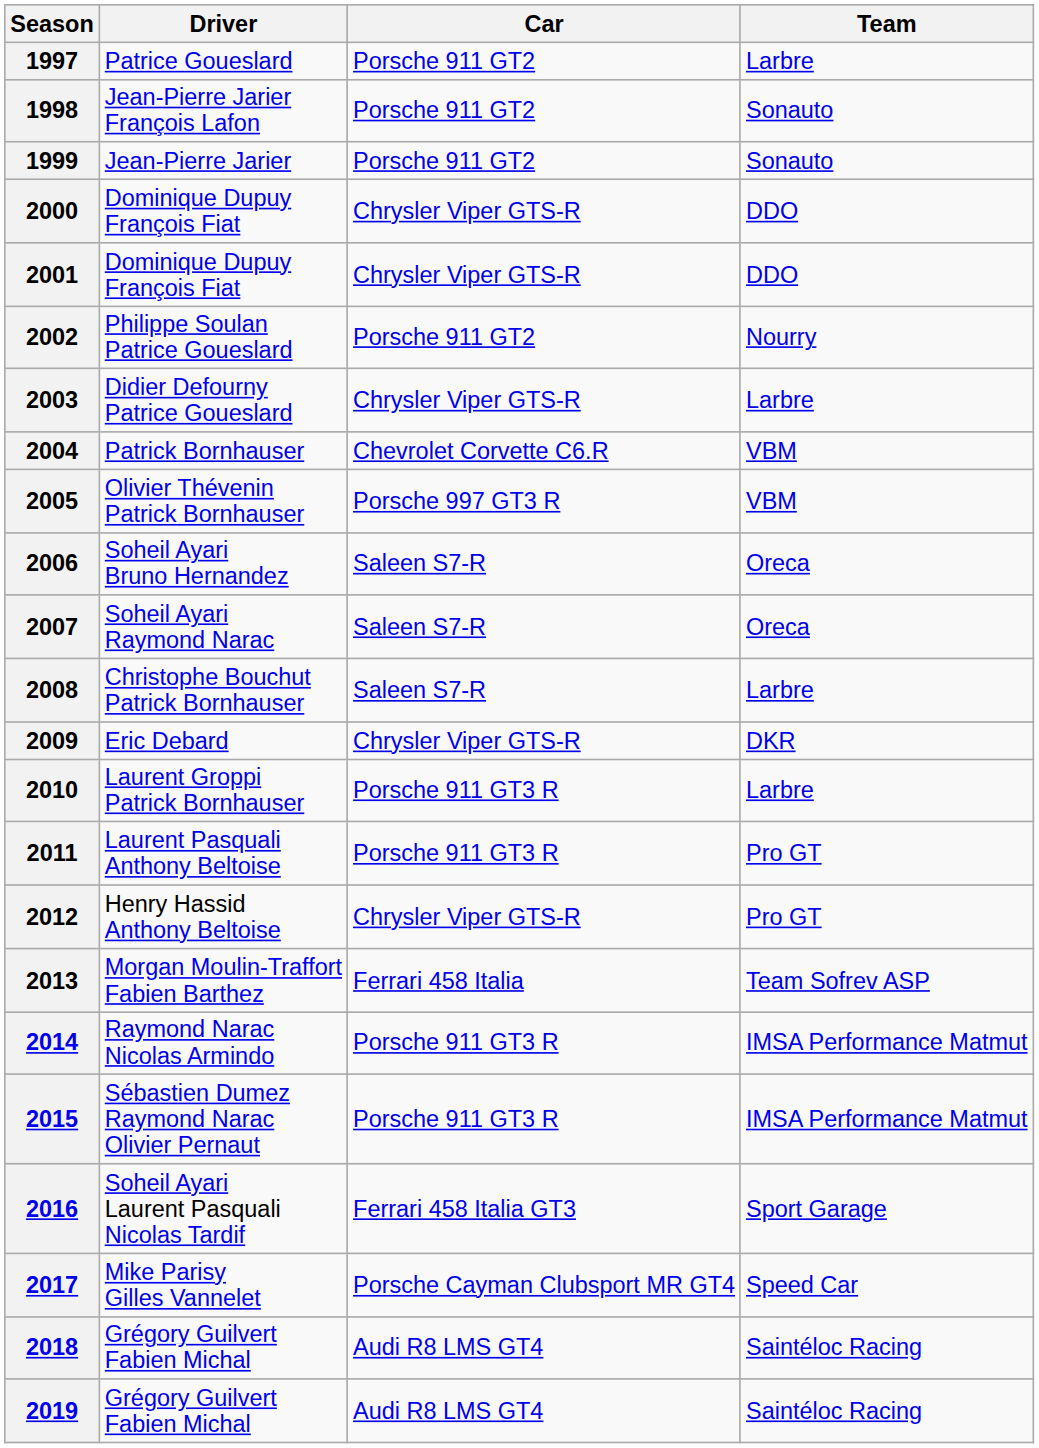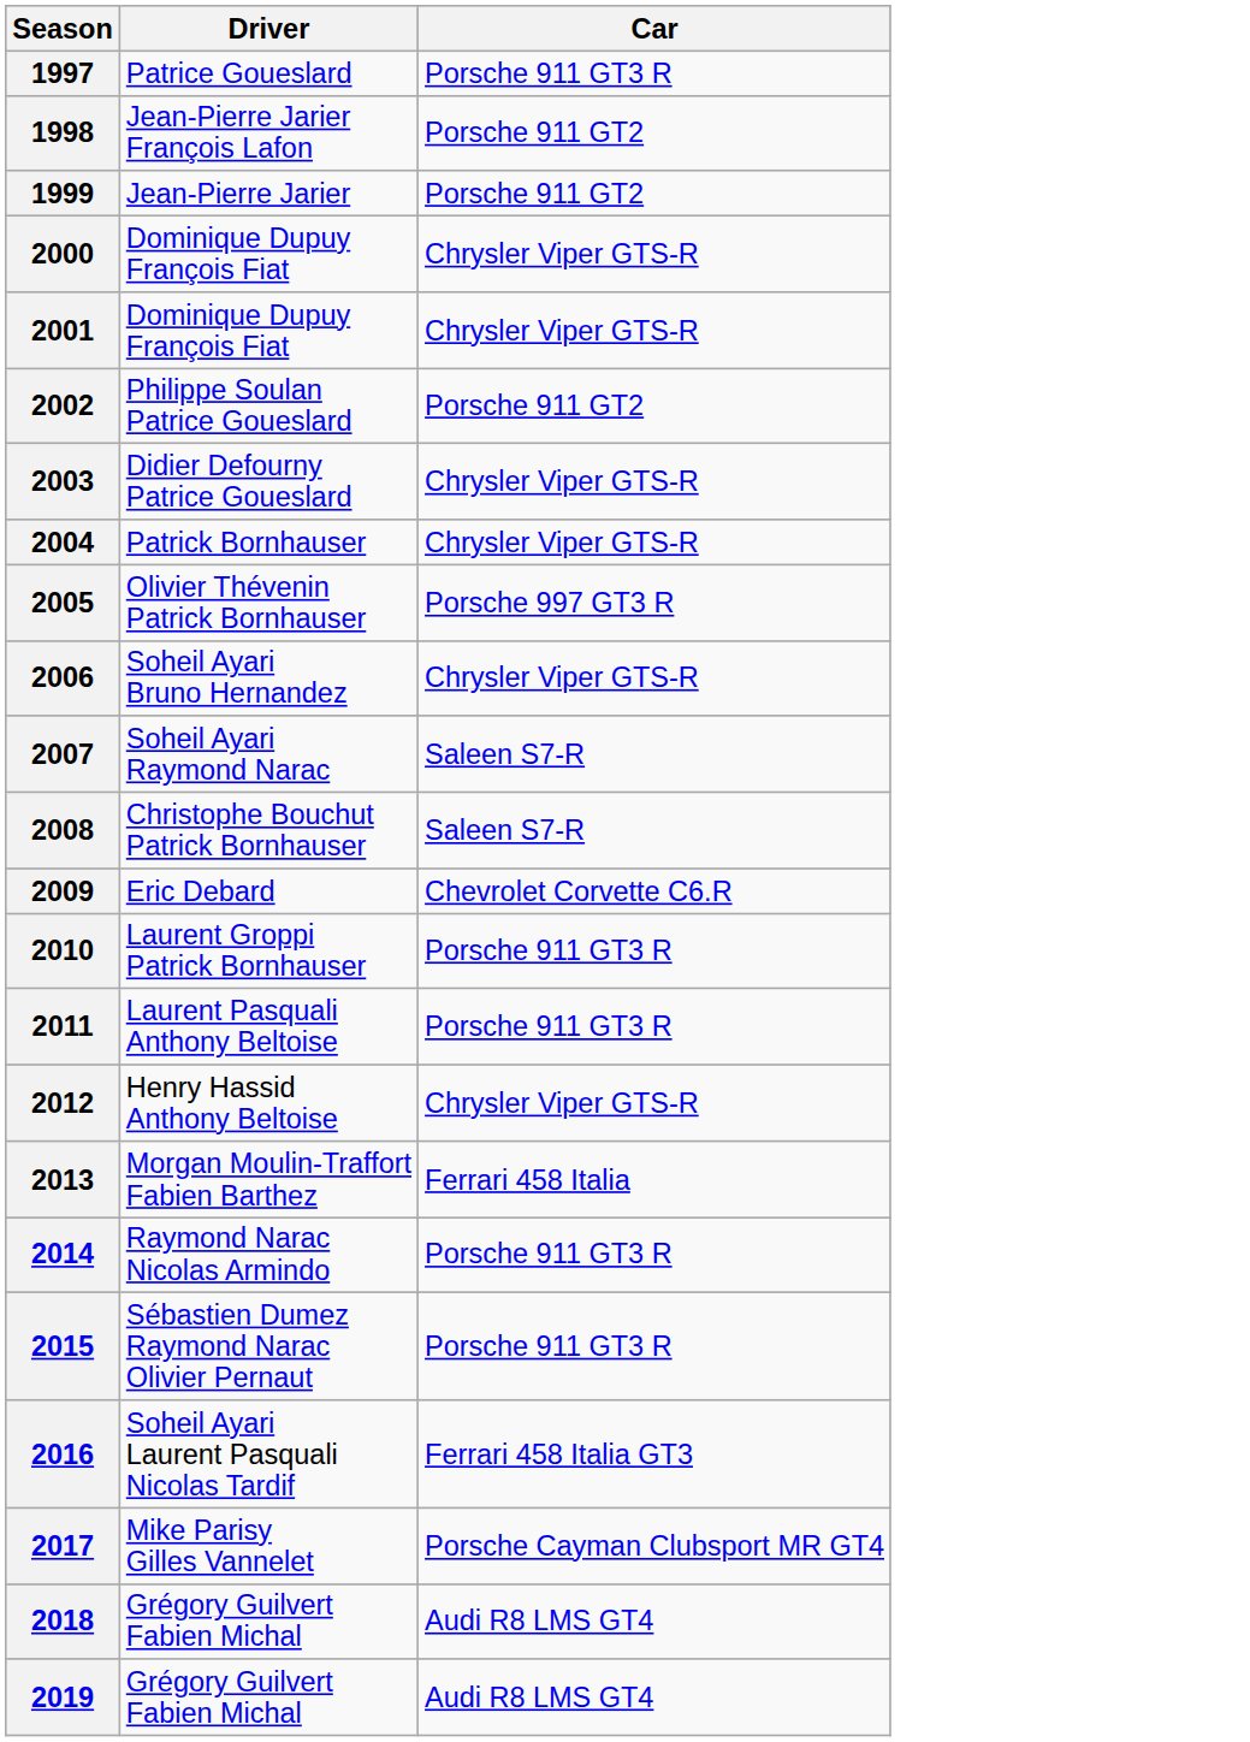 <table class="wikitable" style="font-size:90%;">
 <tr>
 <th>Season</th>
 <th>Driver</th>
 <th>Car</th>
-<th>Team</th>
 </tr>
 <tr>
 <th>1997</th>
 <td> <a href='#'>Patrice Goueslard</a></td>
-<td><a href='#'>Porsche 911 GT2</a></td>
-<td><a href='#'>Larbre</a></td>
+<td><a href='#'>Porsche 911 GT3 R</a></td>
 </tr>
 <tr>
 <th>1998</th>
 <td> <a href='#'>Jean-Pierre Jarier</a><br> <a href='#'>François Lafon</a></td>
 <td><a href='#'>Porsche 911 GT2</a></td>
-<td><a href='#'>Sonauto</a></td>
 </tr>
 <tr>
 <th>1999</th>
 <td> <a href='#'>Jean-Pierre Jarier</a></td>
 <td><a href='#'>Porsche 911 GT2</a></td>
-<td><a href='#'>Sonauto</a></td>
 </tr>
 <tr>
 <th>2000</th>
 <td> <a href='#'>Dominique Dupuy</a><br> <a href='#'>François Fiat</a></td>
 <td><a href='#'>Chrysler Viper GTS-R</a></td>
-<td><a href='#'>DDO</a></td>
 </tr>
 <tr>
 <th>2001</th>
 <td> <a href='#'>Dominique Dupuy</a><br> <a href='#'>François Fiat</a></td>
 <td><a href='#'>Chrysler Viper GTS-R</a></td>
-<td><a href='#'>DDO</a></td>
 </tr>
 <tr>
 <th>2002</th>
 <td> <a href='#'>Philippe Soulan</a><br> <a href='#'>Patrice Goueslard</a></td>
 <td><a href='#'>Porsche 911 GT2</a></td>
-<td><a href='#'>Nourry</a></td>
 </tr>
 <tr>
 <th>2003</th>
 <td> <a href='#'>Didier Defourny</a><br> <a href='#'>Patrice Goueslard</a></td>
 <td><a href='#'>Chrysler Viper GTS-R</a></td>
-<td><a href='#'>Larbre</a></td>
 </tr>
 <tr>
 <th>2004</th>
 <td> <a href='#'>Patrick Bornhauser</a></td>
-<td><a href='#'>Chevrolet Corvette C6.R</a></td>
-<td><a href='#'>VBM</a></td>
+<td><a href='#'>Chrysler Viper GTS-R</a></td>
 </tr>
 <tr>
 <th>2005</th>
 <td> <a href='#'>Olivier Thévenin</a><br> <a href='#'>Patrick Bornhauser</a></td>
 <td><a href='#'>Porsche 997 GT3 R</a></td>
-<td><a href='#'>VBM</a></td>
 </tr>
 <tr>
 <th>2006</th>
 <td> <a href='#'>Soheil Ayari</a><br> <a href='#'>Bruno Hernandez</a></td>
-<td><a href='#'>Saleen S7-R</a></td>
-<td><a href='#'>Oreca</a></td>
+<td><a href='#'>Chrysler Viper GTS-R</a></td>
 </tr>
 <tr>
 <th>2007</th>
 <td> <a href='#'>Soheil Ayari</a><br> <a href='#'>Raymond Narac</a></td>
 <td><a href='#'>Saleen S7-R</a></td>
-<td><a href='#'>Oreca</a></td>
 </tr>
 <tr>
 <th>2008</th>
 <td> <a href='#'>Christophe Bouchut</a><br> <a href='#'>Patrick Bornhauser</a></td>
 <td><a href='#'>Saleen S7-R</a></td>
-<td><a href='#'>Larbre</a></td>
 </tr>
 <tr>
 <th>2009</th>
 <td> <a href='#'>Eric Debard</a></td>
-<td><a href='#'>Chrysler Viper GTS-R</a></td>
-<td><a href='#'>DKR</a></td>
+<td><a href='#'>Chevrolet Corvette C6.R</a></td>
 </tr>
 <tr>
 <th>2010</th>
 <td> <a href='#'>Laurent Groppi</a><br> <a href='#'>Patrick Bornhauser</a></td>
 <td><a href='#'>Porsche 911 GT3 R</a></td>
-<td><a href='#'>Larbre</a></td>
 </tr>
 <tr>
 <th>2011</th>
 <td> <a href='#'>Laurent Pasquali</a><br> <a href='#'>Anthony Beltoise</a></td>
 <td><a href='#'>Porsche 911 GT3 R</a></td>
-<td><a href='#'>Pro GT</a></td>
 </tr>
 <tr>
 <th>2012</th>
 <td> Henry Hassid<br> <a href='#'>Anthony Beltoise</a></td>
 <td><a href='#'>Chrysler Viper GTS-R</a></td>
-<td><a href='#'>Pro GT</a></td>
 </tr>
 <tr>
 <th>2013</th>
 <td> <a href='#'>Morgan Moulin-Traffort</a><br> <a href='#'>Fabien Barthez</a></td>
 <td><a href='#'>Ferrari 458 Italia</a></td>
-<td><a href='#'>Team Sofrev ASP</a></td>
 </tr>
 <tr>
 <th><a href='#'>2014</a></th>
 <td> <a href='#'>Raymond Narac</a><br> <a href='#'>Nicolas Armindo</a></td>
 <td><a href='#'>Porsche 911 GT3 R</a></td>
-<td><a href='#'>IMSA Performance Matmut</a></td>
 </tr>
 <tr>
 <th><a href='#'>2015</a></th>
 <td> <a href='#'>Sébastien Dumez</a><br> <a href='#'>Raymond Narac</a><br> <a href='#'>Olivier Pernaut</a></td>
 <td><a href='#'>Porsche 911 GT3 R</a></td>
-<td><a href='#'>IMSA Performance Matmut</a></td>
 </tr>
 <tr>
 <th><a href='#'>2016</a></th>
 <td> <a href='#'>Soheil Ayari</a><br> Laurent Pasquali<br> <a href='#'>Nicolas Tardif</a></td>
 <td><a href='#'>Ferrari 458 Italia GT3</a></td>
-<td><a href='#'>Sport Garage</a></td>
 </tr>
 <tr>
 <th><a href='#'>2017</a></th>
 <td> <a href='#'>Mike Parisy</a><br> <a href='#'>Gilles Vannelet</a></td>
 <td><a href='#'>Porsche Cayman Clubsport MR GT4</a></td>
-<td><a href='#'>Speed Car</a></td>
 </tr>
 <tr>
 <th><a href='#'>2018</a></th>
 <td> <a href='#'>Grégory Guilvert</a><br> <a href='#'>Fabien Michal</a></td>
 <td><a href='#'>Audi R8 LMS GT4</a></td>
-<td><a href='#'>Saintéloc Racing</a></td>
 </tr>
 <tr>
 <th><a href='#'>2019</a></th>
 <td> <a href='#'>Grégory Guilvert</a><br> <a href='#'>Fabien Michal</a></td>
 <td><a href='#'>Audi R8 LMS GT4</a></td>
-<td><a href='#'>Saintéloc Racing</a></td>
 </tr>
 </table>
